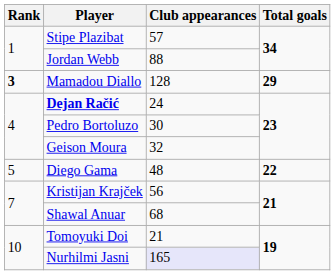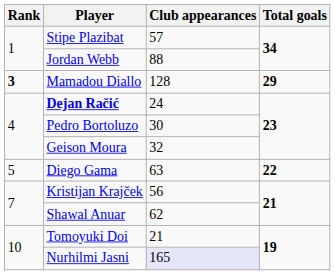 <table class="wikitable">
 <tr>
 <th>Rank</th>
 <th>Player</th>
 <th>Club appearances</th>
 <th>Total goals</th>
 </tr>
 <tr>
 <td rowspan="2">1</td>
 <td> <a href='#'>Stipe Plazibat</a></td>
 <td>57</td>
 <td rowspan="2"><strong>34</strong></td>
 </tr>
 <tr>
 <td> <a href='#'>Jordan Webb</a></td>
 <td>88</td>
 </tr>
 <tr>
 <td><strong>3</strong></td>
 <td> <a href='#'>Mamadou Diallo</a></td>
 <td>128</td>
 <td><strong>29</strong></td>
 </tr>
 <tr>
 <td rowspan="3">4</td>
 <td> <a href='#'><strong>Dejan Račić</strong></a></td>
 <td>24</td>
 <td rowspan="3"><strong>23</strong></td>
 </tr>
 <tr>
 <td> <a href='#'>Pedro Bortoluzo</a></td>
 <td>30</td>
 </tr>
 <tr>
 <td> <a href='#'>Geison Moura</a></td>
 <td>32</td>
 </tr>
 <tr>
 <td>5</td>
 <td> <a href='#'>Diego Gama</a></td>
-<td>48</td>
+<td>63</td>
 <td><strong>22</strong></td>
 </tr>
 <tr>
 <td rowspan="2">7</td>
 <td> <a href='#'>Kristijan Krajček</a></td>
 <td>56</td>
 <td rowspan="2"><strong>21</strong></td>
 </tr>
 <tr>
 <td> <a href='#'>Shawal Anuar</a></td>
-<td>68</td>
+<td>62</td>
 </tr>
 <tr>
 <td rowspan="2">10</td>
 <td> <a href='#'>Tomoyuki Doi</a></td>
 <td>21</td>
 <td rowspan="2"><strong>19</strong></td>
 </tr>
 <tr>
 <td> <a href='#'>Nurhilmi Jasni</a></td>
 <td style="background: lavender;">165</td>
 </tr>
 </table>
